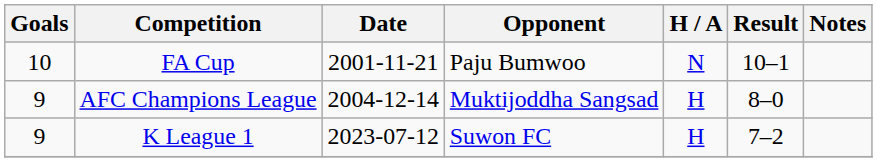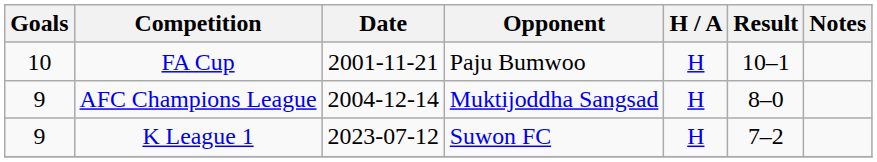 <table class="wikitable" style="text-align:center">
 <tr>
 <th>Goals</th>
 <th>Competition</th>
 <th>Date</th>
 <th>Opponent</th>
 <th>H / A</th>
 <th>Result</th>
 <th>Notes</th>
 </tr>
 <tr>
 <td>10</td>
 <td><a href='#'>FA Cup</a></td>
 <td>2001-11-21</td>
 <td align=left> Paju Bumwoo</td>
-<td><a href='#'>N</a></td>
+<td><a href='#'>H</a></td>
 <td>10–1</td>
 <td></td>
 </tr>
 <tr>
 <td>9</td>
 <td><a href='#'>AFC Champions League</a></td>
 <td>2004-12-14</td>
 <td> <a href='#'>Muktijoddha Sangsad</a></td>
 <td><a href='#'>H</a></td>
 <td>8–0</td>
 <td></td>
 </tr>
 <tr>
 <td>9</td>
 <td><a href='#'>K League 1</a></td>
 <td>2023-07-12</td>
 <td align=left> <a href='#'>Suwon FC</a></td>
 <td><a href='#'>H</a></td>
 <td>7–2</td>
 <td></td>
 </tr>
 <tr>
 </tr>
 </table>
